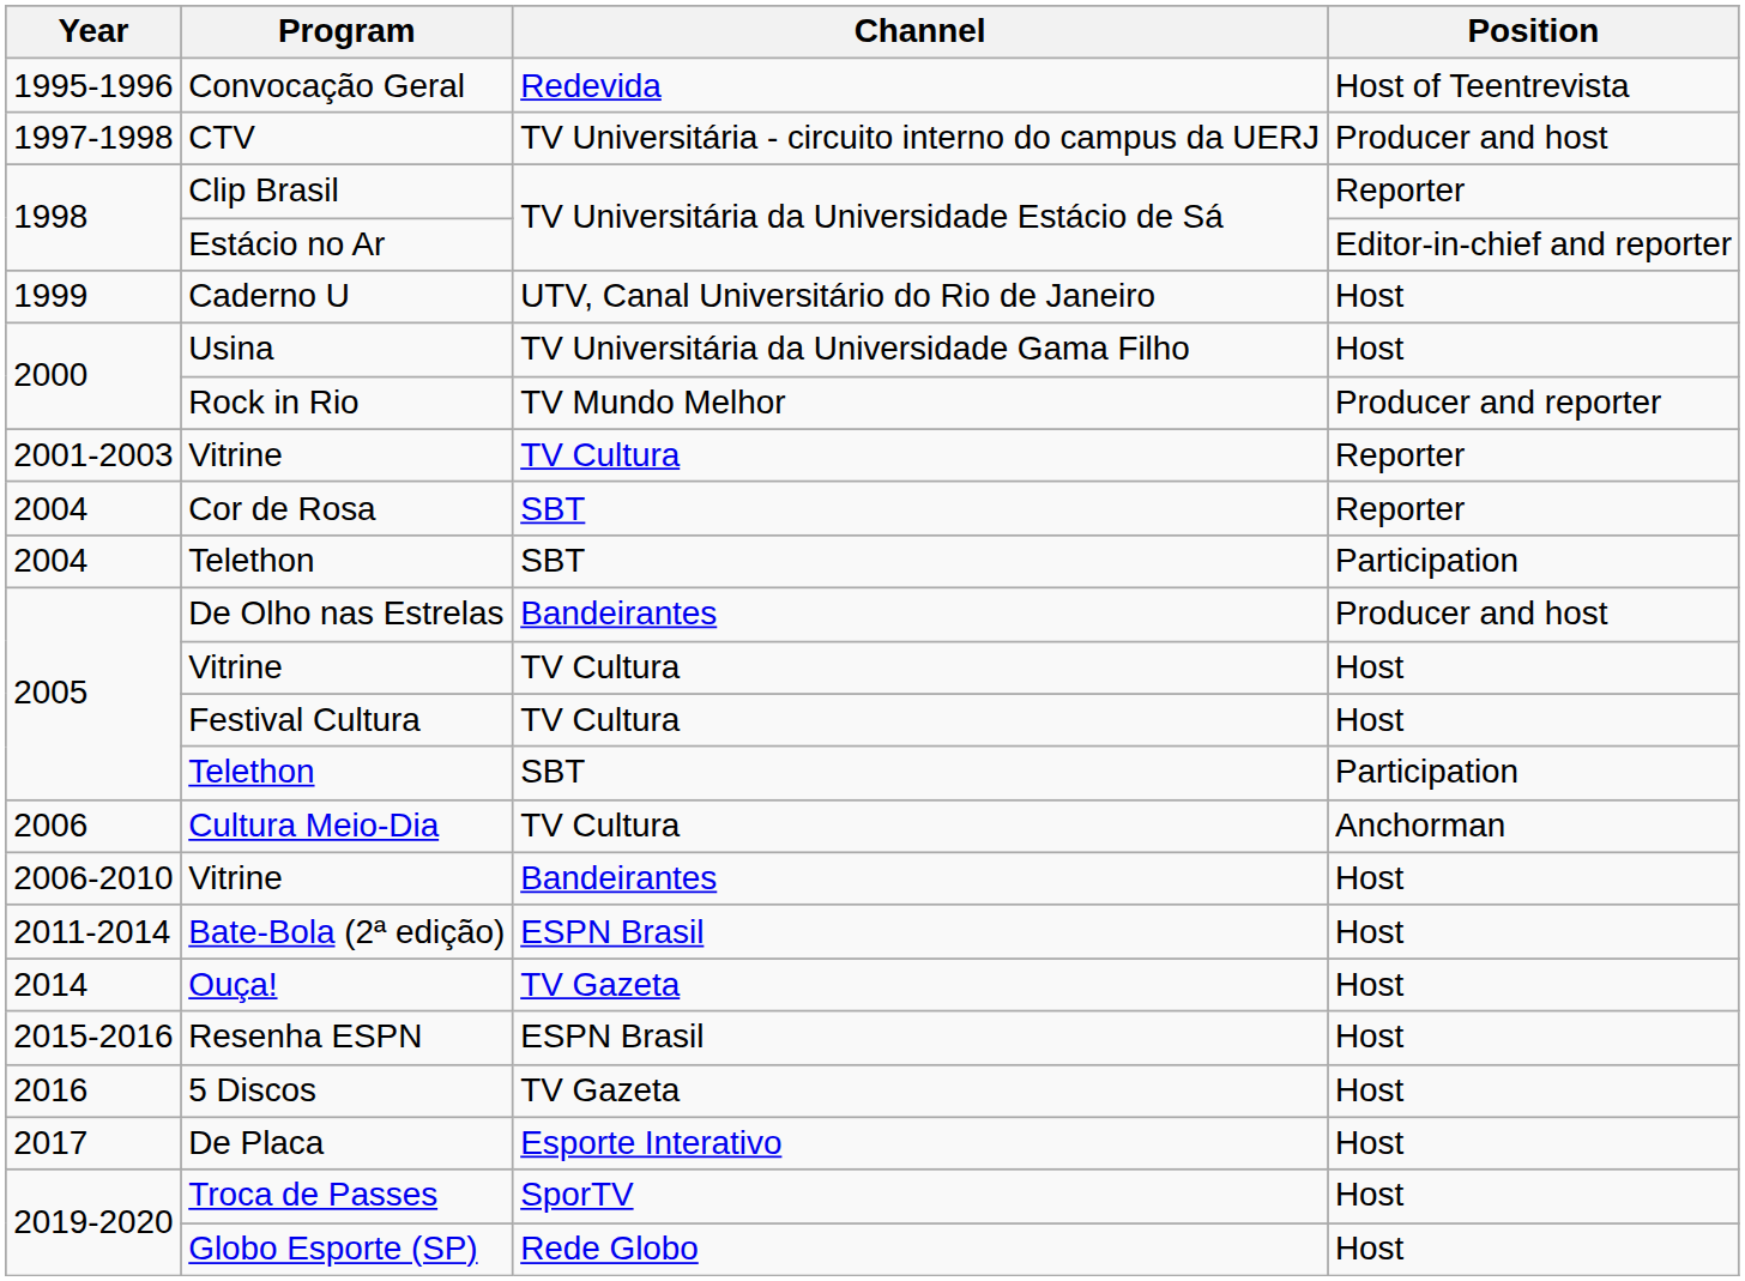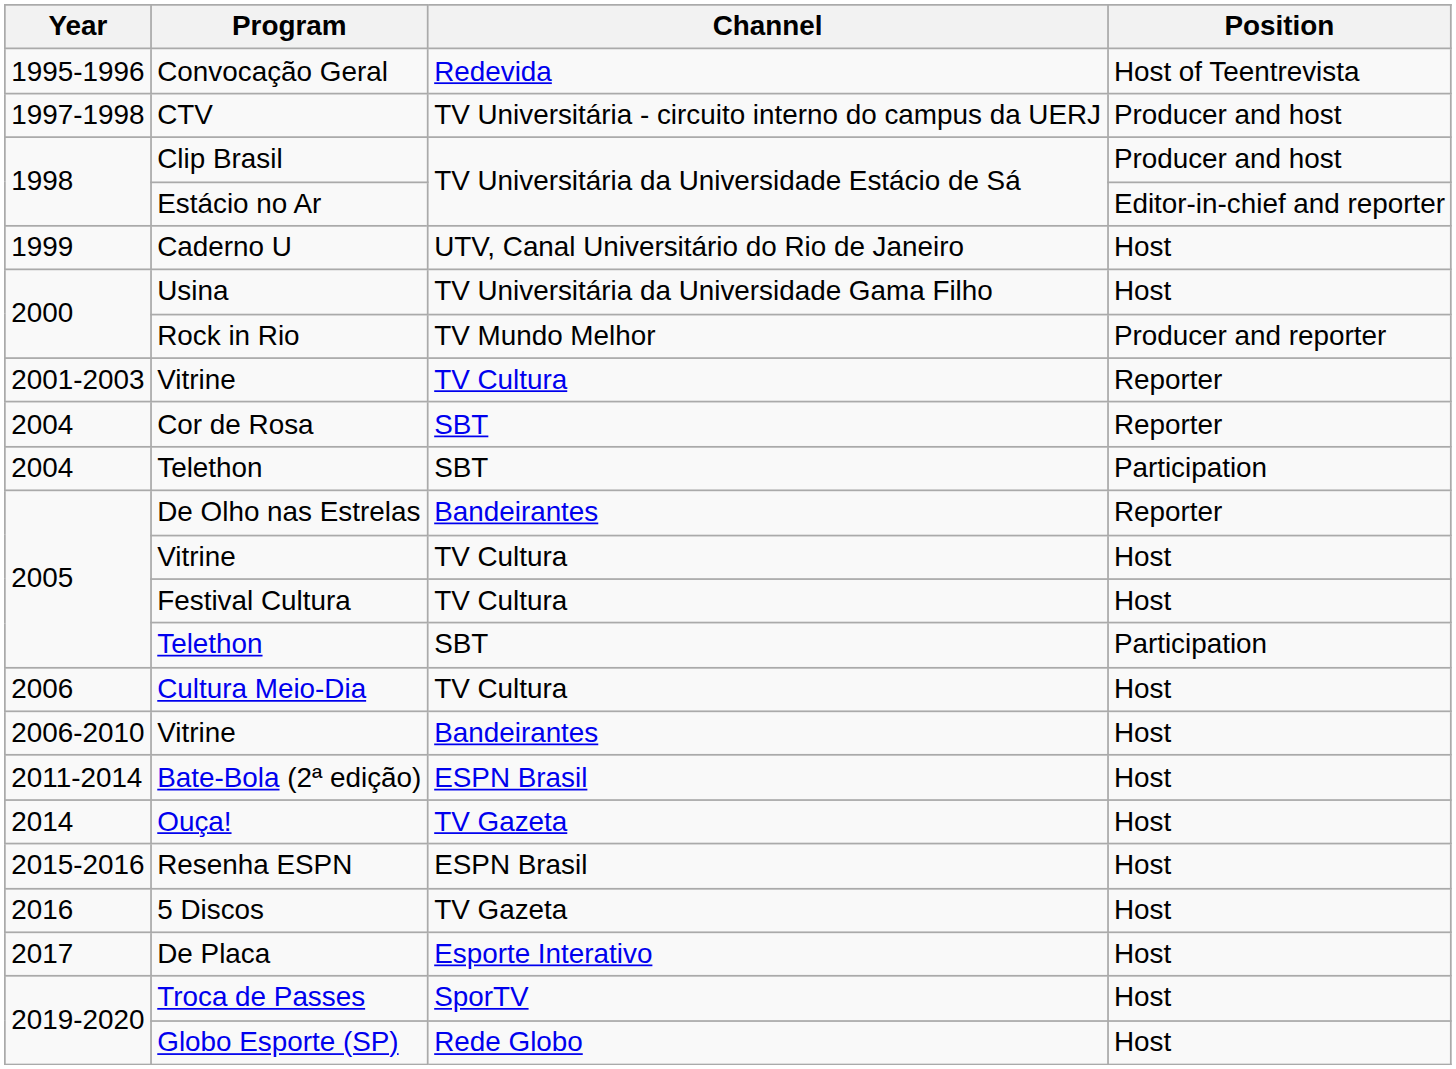 <table class="wikitable">
 <tr>
 <th>Year</th>
 <th>Program</th>
 <th>Channel</th>
 <th>Position</th>
 </tr>
 <tr>
 <td>1995-1996</td>
 <td>Convocação Geral</td>
 <td><a href='#'>Redevida</a></td>
 <td>Host of Teentrevista</td>
 </tr>
 <tr>
 <td>1997-1998</td>
 <td>CTV</td>
 <td>TV Universitária - circuito interno do campus da UERJ</td>
 <td>Producer and host</td>
 </tr>
 <tr>
 <td rowspan="2">1998</td>
 <td>Clip Brasil</td>
 <td rowspan="2">TV Universitária da Universidade Estácio de Sá</td>
-<td>Reporter</td>
+<td>Producer and host</td>
 </tr>
 <tr>
 <td>Estácio no Ar</td>
 <td>Editor-in-chief and reporter</td>
 </tr>
 <tr>
 <td>1999</td>
 <td>Caderno U</td>
 <td>UTV, Canal Universitário do Rio de Janeiro</td>
 <td>Host</td>
 </tr>
 <tr>
 <td rowspan="2">2000</td>
 <td>Usina</td>
 <td>TV Universitária da Universidade Gama Filho</td>
 <td>Host</td>
 </tr>
 <tr>
 <td>Rock in Rio</td>
 <td>TV Mundo Melhor</td>
 <td>Producer and reporter</td>
 </tr>
 <tr>
 <td>2001-2003</td>
 <td>Vitrine</td>
 <td><a href='#'>TV Cultura</a></td>
 <td>Reporter</td>
 </tr>
 <tr>
 <td>2004</td>
 <td>Cor de Rosa</td>
 <td><a href='#'>SBT</a></td>
 <td>Reporter</td>
 </tr>
 <tr>
 <td>2004</td>
 <td>Telethon</td>
 <td>SBT</td>
 <td>Participation</td>
 </tr>
 <tr>
 <td rowspan="4">2005</td>
 <td>De Olho nas Estrelas</td>
 <td><a href='#'>Bandeirantes</a></td>
-<td>Producer and host</td>
+<td>Reporter</td>
 </tr>
 <tr>
 <td>Vitrine</td>
 <td>TV Cultura</td>
 <td>Host</td>
 </tr>
 <tr>
 <td>Festival Cultura</td>
 <td>TV Cultura</td>
 <td>Host</td>
 </tr>
 <tr>
 <td><a href='#'>Telethon</a></td>
 <td>SBT</td>
 <td>Participation</td>
 </tr>
 <tr>
 <td>2006</td>
 <td><a href='#'>Cultura Meio-Dia</a></td>
 <td>TV Cultura</td>
-<td>Anchorman</td>
+<td>Host</td>
 </tr>
 <tr>
 <td>2006-2010</td>
 <td>Vitrine</td>
 <td><a href='#'>Bandeirantes</a></td>
 <td>Host</td>
 </tr>
 <tr>
 <td>2011-2014</td>
 <td><a href='#'>Bate-Bola</a> (2ª edição)</td>
 <td><a href='#'>ESPN Brasil</a></td>
 <td>Host</td>
 </tr>
 <tr>
 <td>2014</td>
 <td><a href='#'>Ouça!</a></td>
 <td><a href='#'>TV Gazeta</a></td>
 <td>Host</td>
 </tr>
 <tr>
 <td>2015-2016</td>
 <td>Resenha ESPN</td>
 <td>ESPN Brasil</td>
 <td>Host</td>
 </tr>
 <tr>
 <td>2016</td>
 <td>5 Discos</td>
 <td>TV Gazeta</td>
 <td>Host</td>
 </tr>
 <tr>
 <td>2017</td>
 <td>De Placa</td>
 <td><a href='#'>Esporte Interativo</a></td>
 <td>Host</td>
 </tr>
 <tr>
 <td rowspan="2">2019-2020</td>
 <td><a href='#'>Troca de Passes</a></td>
 <td><a href='#'>SporTV</a></td>
 <td>Host</td>
 </tr>
 <tr>
 <td><a href='#'>Globo Esporte (SP)</a></td>
 <td><a href='#'>Rede Globo</a></td>
 <td>Host</td>
 </tr>
 </table>
